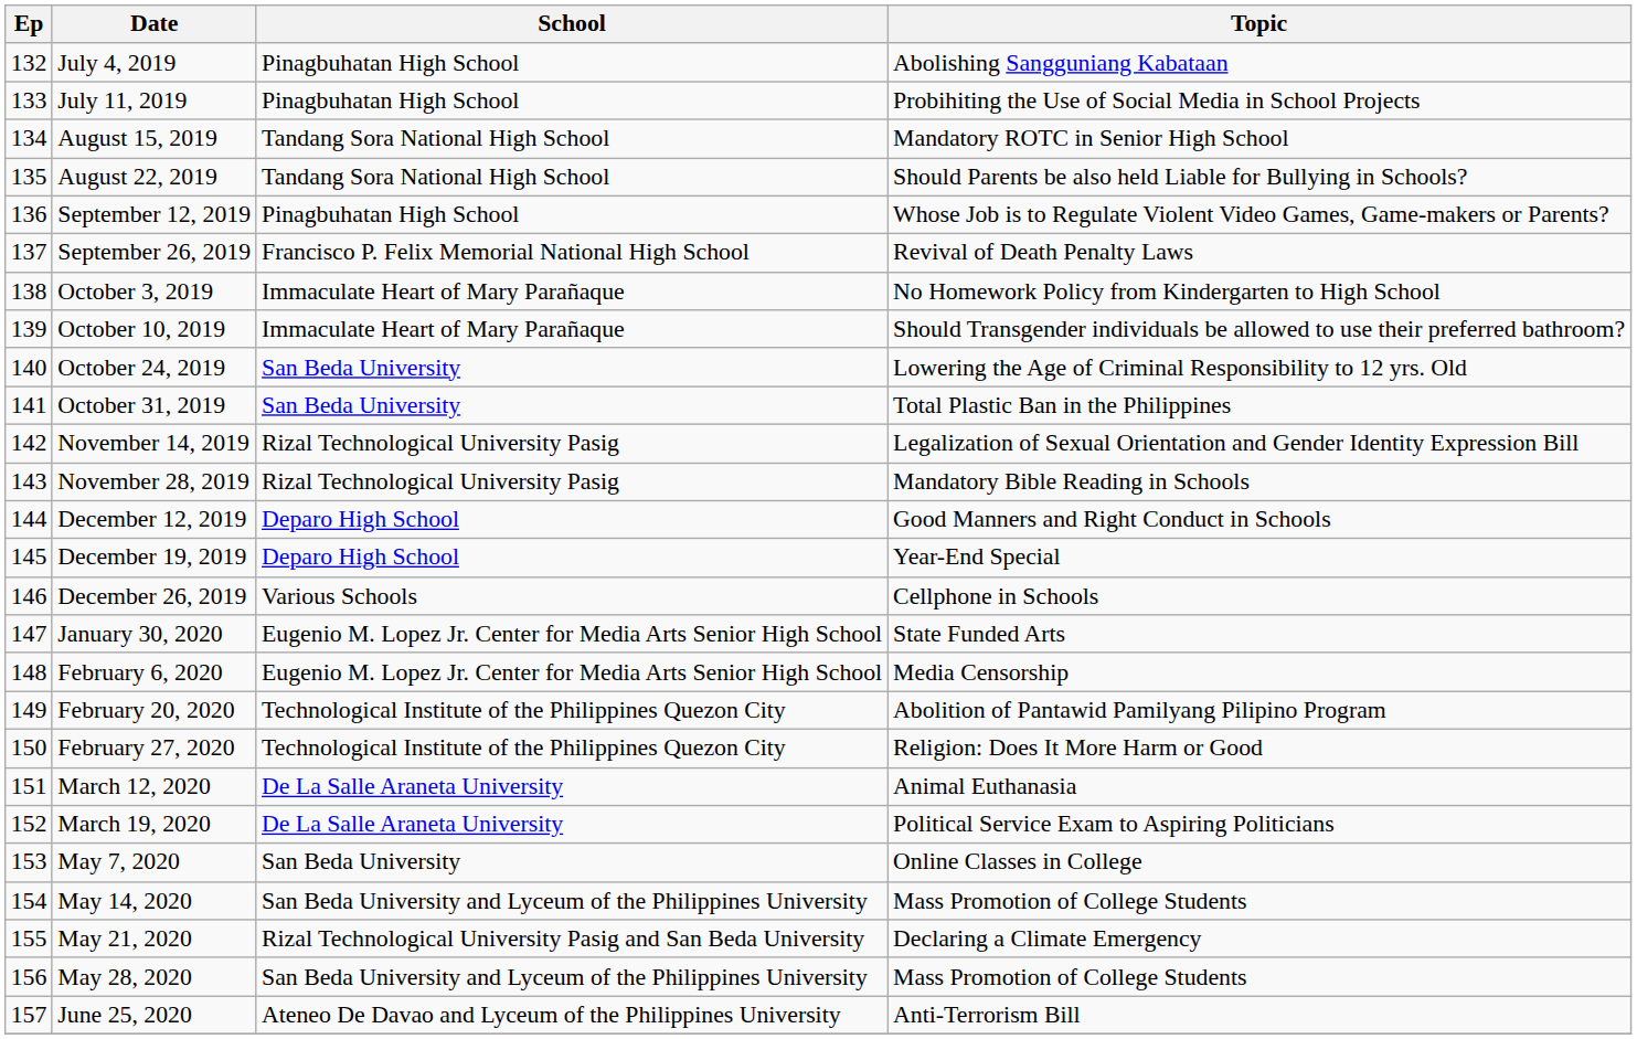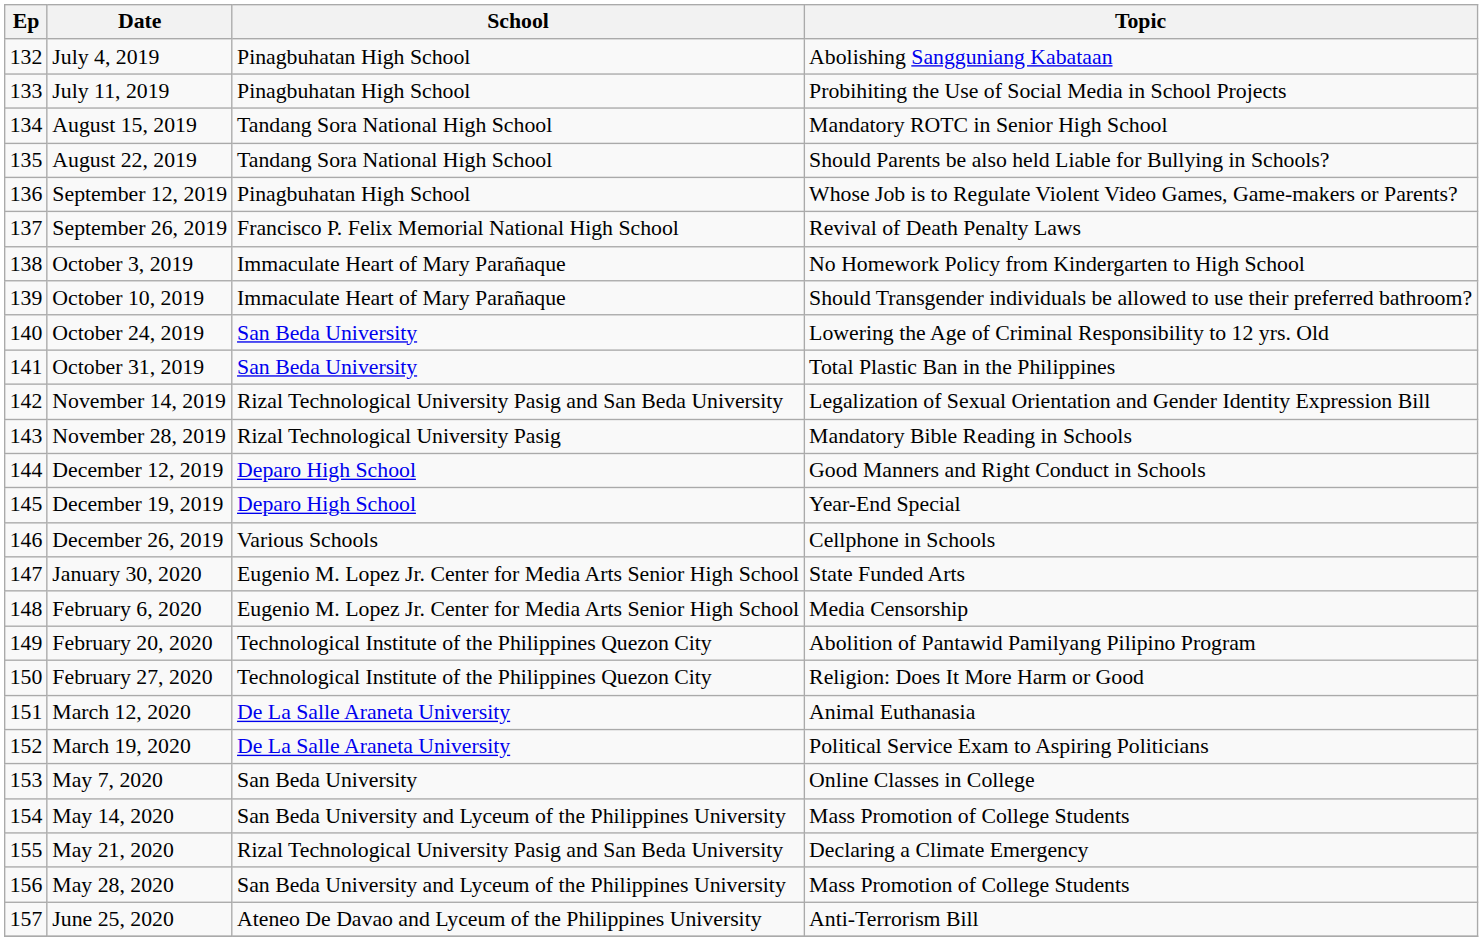 <table class="wikitable table">
 <tr>
 <th>Ep</th>
 <th>Date</th>
 <th>School</th>
 <th>Topic</th>
 </tr>
 <tr>
 <td>132</td>
 <td>July 4, 2019</td>
 <td>Pinagbuhatan High School</td>
 <td>Abolishing <a href='#'>Sangguniang Kabataan</a></td>
 </tr>
 <tr>
 <td>133</td>
 <td>July 11, 2019</td>
 <td>Pinagbuhatan High School</td>
 <td>Probihiting the Use of Social Media in School Projects</td>
 </tr>
 <tr>
 <td>134</td>
 <td>August 15, 2019</td>
 <td>Tandang Sora National High School</td>
 <td>Mandatory ROTC in Senior High School</td>
 </tr>
 <tr>
 <td>135</td>
 <td>August 22, 2019</td>
 <td>Tandang Sora National High School</td>
 <td>Should Parents be also held Liable for Bullying in Schools?</td>
 </tr>
 <tr>
 <td>136</td>
 <td>September 12, 2019</td>
 <td>Pinagbuhatan High School</td>
 <td>Whose Job is to Regulate Violent Video Games, Game-makers or Parents?</td>
 </tr>
 <tr>
 <td>137</td>
 <td>September 26, 2019</td>
 <td>Francisco P. Felix Memorial National High School</td>
 <td>Revival of Death Penalty Laws</td>
 </tr>
 <tr>
 <td>138</td>
 <td>October 3, 2019</td>
 <td>Immaculate Heart of Mary Parañaque</td>
 <td>No Homework Policy from Kindergarten to High School</td>
 </tr>
 <tr>
 <td>139</td>
 <td>October 10, 2019</td>
 <td>Immaculate Heart of Mary Parañaque</td>
 <td>Should Transgender individuals be allowed to use their preferred bathroom?</td>
 </tr>
 <tr>
 <td>140</td>
 <td>October 24, 2019</td>
 <td><a href='#'>San Beda University</a></td>
 <td>Lowering the Age of Criminal Responsibility to 12 yrs. Old</td>
 </tr>
 <tr>
 <td>141</td>
 <td>October 31, 2019</td>
 <td><a href='#'>San Beda University</a></td>
 <td>Total Plastic Ban in the Philippines</td>
 </tr>
 <tr>
 <td>142</td>
 <td>November 14, 2019</td>
-<td>Rizal Technological University Pasig</td>
+<td>Rizal Technological University Pasig and San Beda University</td>
 <td>Legalization of Sexual Orientation and Gender Identity Expression Bill</td>
 </tr>
 <tr>
 <td>143</td>
 <td>November 28, 2019</td>
 <td>Rizal Technological University Pasig</td>
 <td>Mandatory Bible Reading in Schools</td>
 </tr>
 <tr>
 <td>144</td>
 <td>December 12, 2019</td>
 <td><a href='#'>Deparo High School</a></td>
 <td>Good Manners and Right Conduct in Schools</td>
 </tr>
 <tr>
 <td>145</td>
 <td>December 19, 2019</td>
 <td><a href='#'>Deparo High School</a></td>
 <td>Year-End Special</td>
 </tr>
 <tr>
 <td>146</td>
 <td>December 26, 2019</td>
 <td>Various Schools</td>
 <td>Cellphone in Schools</td>
 </tr>
 <tr>
 <td>147</td>
 <td>January 30, 2020</td>
 <td>Eugenio M. Lopez Jr. Center for Media Arts Senior High School</td>
 <td>State Funded Arts</td>
 </tr>
 <tr>
 <td>148</td>
 <td>February 6, 2020</td>
 <td>Eugenio M. Lopez Jr. Center for Media Arts Senior High School</td>
 <td>Media Censorship</td>
 </tr>
 <tr>
 <td>149</td>
 <td>February 20, 2020</td>
 <td>Technological Institute of the Philippines Quezon City</td>
 <td>Abolition of Pantawid Pamilyang Pilipino Program</td>
 </tr>
 <tr>
 <td>150</td>
 <td>February 27, 2020</td>
 <td>Technological Institute of the Philippines Quezon City</td>
 <td>Religion: Does It More Harm or Good</td>
 </tr>
 <tr>
 <td>151</td>
 <td>March 12, 2020</td>
 <td><a href='#'>De La Salle Araneta University</a></td>
 <td>Animal Euthanasia</td>
 </tr>
 <tr>
 <td>152</td>
 <td>March 19, 2020</td>
 <td><a href='#'>De La Salle Araneta University</a></td>
 <td>Political Service Exam to Aspiring Politicians</td>
 </tr>
 <tr>
 <td>153</td>
 <td>May 7, 2020</td>
 <td>San Beda University</td>
 <td>Online Classes in College</td>
 </tr>
 <tr>
 <td>154</td>
 <td>May 14, 2020</td>
 <td>San Beda University and Lyceum of the Philippines University</td>
 <td>Mass Promotion of College Students</td>
 </tr>
 <tr>
 <td>155</td>
 <td>May 21, 2020</td>
 <td>Rizal Technological University Pasig and San Beda University</td>
 <td>Declaring a Climate Emergency</td>
 </tr>
 <tr>
 <td>156</td>
 <td>May 28, 2020</td>
 <td>San Beda University and Lyceum of the Philippines University</td>
 <td>Mass Promotion of College Students</td>
 </tr>
 <tr>
 <td>157</td>
 <td>June 25, 2020</td>
 <td>Ateneo De Davao and Lyceum of the Philippines University</td>
 <td>Anti-Terrorism Bill</td>
 </tr>
 <tr>
 </tr>
 </table>
